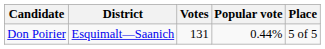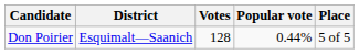 <table class="wikitable">
 <tr>
 <th>Candidate</th>
 <th>District</th>
 <th>Votes</th>
 <th>Popular vote</th>
 <th>Place</th>
 </tr>
 <tr>
 <td><a href='#'>Don Poirier</a></td>
 <td><a href='#'>Esquimalt—Saanich</a></td>
-<td align=right>131</td>
+<td align=right>128</td>
 <td align=right>0.44%</td>
 <td align=right>5 of 5</td>
 </tr>
 </table>
